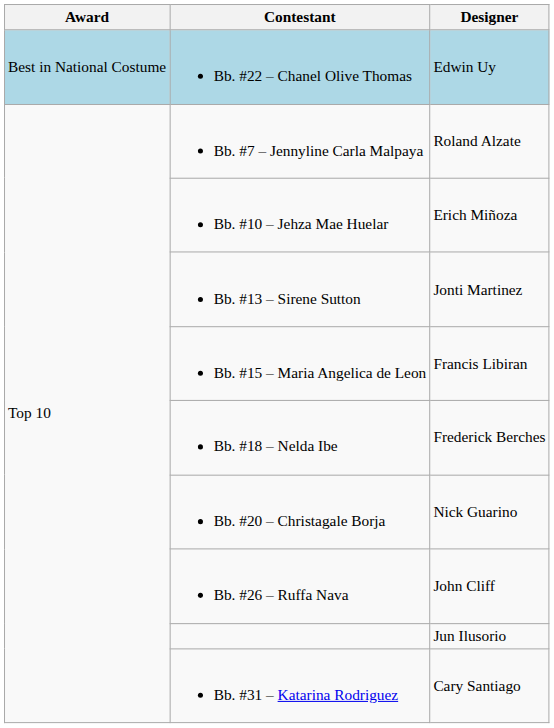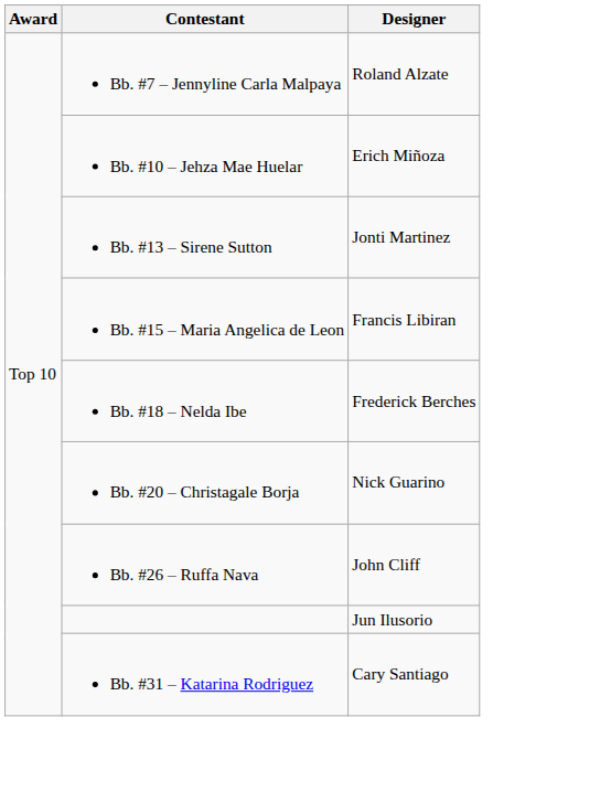 <table class="wikitable sortable" style="font-size: 95%;">
 <tr>
 <th>Award</th>
 <th>Contestant</th>
 <th>Designer</th>
-</tr>
-<tr>
-<td style="background:lightblue;">Best in National Costume</td>
-<td style="background:lightblue;"><br><ul><li>Bb. #22 – Chanel Olive Thomas</li></ul></td>
-<td style="background:lightblue;">Edwin Uy</td>
 </tr>
 <tr>
 <td rowspan="9">Top 10</td>
 <td><br><ul><li>Bb. #7 – Jennyline Carla Malpaya</li></ul></td>
 <td>Roland Alzate</td>
 </tr>
 <tr>
 <td><br><ul><li>Bb. #10 – Jehza Mae Huelar</li></ul></td>
 <td>Erich Miñoza</td>
 </tr>
 <tr>
 <td><br><ul><li>Bb. #13 – Sirene Sutton</li></ul></td>
 <td>Jonti Martinez</td>
 </tr>
 <tr>
 <td><br><ul><li>Bb. #15 – Maria Angelica de Leon</li></ul></td>
 <td>Francis Libiran</td>
 </tr>
 <tr>
 <td><br><ul><li>Bb. #18 – Nelda Ibe</li></ul></td>
 <td>Frederick Berches</td>
 </tr>
 <tr>
 <td><br><ul><li>Bb. #20 – Christagale Borja</li></ul></td>
 <td>Nick Guarino</td>
 </tr>
 <tr>
 <td><br><ul><li>Bb. #26 – Ruffa Nava</li></ul></td>
 <td>John Cliff</td>
 </tr>
 <tr>
 <td></td>
 <td>Jun Ilusorio</td>
 </tr>
 <tr>
 <td><br><ul><li>Bb. #31 – <a href='#'>Katarina Rodriguez</a></li></ul></td>
 <td>Cary Santiago</td>
 </tr>
 </table>
